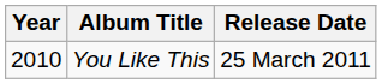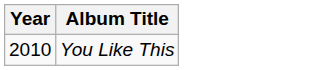 <table class="wikitable">
 <tr>
 <th>Year</th>
 <th>Album Title</th>
-<th>Release Date</th>
 </tr>
 <tr>
 <td>2010</td>
 <td><em>You Like This</em></td>
-<td>25 March 2011</td>
 </tr>
 </table>
